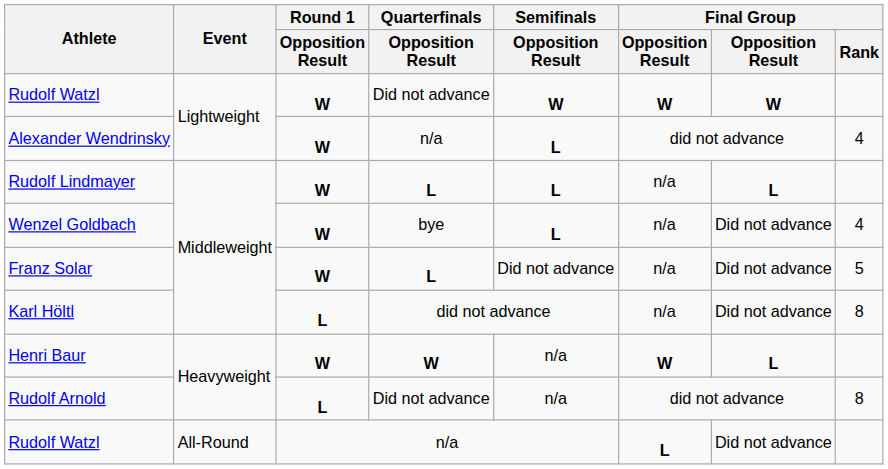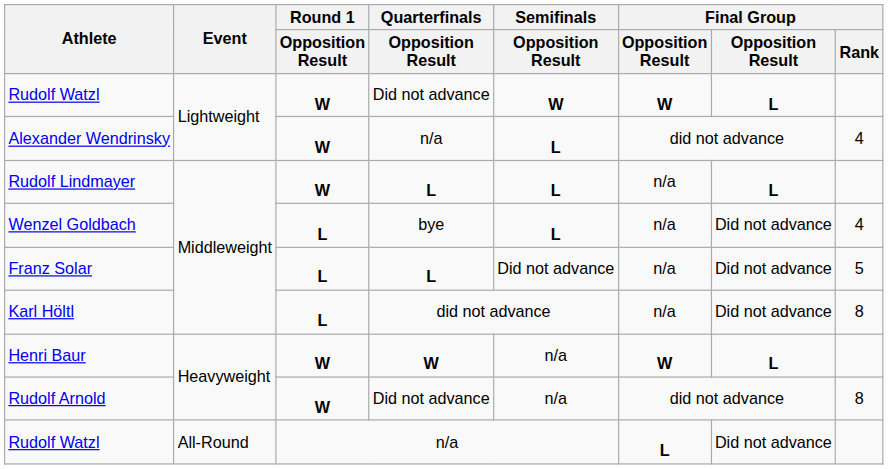 <table class=wikitable style="font-size:85%">
 <tr>
 <th rowspan=2>Athlete</th>
 <th rowspan=2>Event</th>
 <th>Round 1</th>
 <th>Quarterfinals</th>
 <th>Semifinals</th>
 <th colspan=3>Final Group</th>
 </tr>
 <tr>
 <th>Opposition<br>Result</th>
 <th>Opposition<br>Result</th>
 <th>Opposition<br>Result</th>
 <th>Opposition<br>Result</th>
 <th>Opposition<br>Result</th>
 <th>Rank</th>
 </tr>
 <tr>
 <td><a href='#'>Rudolf Watzl</a></td>
 <td rowspan=2>Lightweight</td>
 <td align=center><br><strong>W</strong></td>
 <td align=center>Did not advance</td>
 <td align=center><br><strong>W</strong></td>
 <td align=center><br><strong>W</strong></td>
-<td align=center><br><strong>W</strong></td>
+<td align=center><br><strong>L</strong></td>
 <td align=center></td>
 </tr>
 <tr>
 <td><a href='#'>Alexander Wendrinsky</a></td>
 <td align=center><br><strong>W</strong></td>
 <td align=center>n/a</td>
 <td align=center><br><strong>L</strong></td>
 <td align=center colspan=2>did not advance</td>
 <td align=center>4</td>
 </tr>
 <tr>
 <td><a href='#'>Rudolf Lindmayer</a></td>
 <td rowspan=4>Middleweight</td>
 <td align=center><br><strong>W</strong></td>
 <td align=center><br><strong>L</strong></td>
 <td align=center><br><strong>L</strong></td>
 <td align=center>n/a</td>
 <td align=center><br><strong>L</strong></td>
 <td align=center></td>
 </tr>
 <tr>
 <td><a href='#'>Wenzel Goldbach</a></td>
-<td align=center><br><strong>W</strong></td>
+<td align=center><br><strong>L</strong></td>
 <td align=center>bye</td>
 <td align=center><br><strong>L</strong></td>
 <td align=center>n/a</td>
 <td align=center>Did not advance</td>
 <td align=center>4</td>
 </tr>
 <tr>
 <td><a href='#'>Franz Solar</a></td>
-<td align=center><br><strong>W</strong></td>
+<td align=center><br><strong>L</strong></td>
 <td align=center><br><strong>L</strong></td>
 <td align=center>Did not advance</td>
 <td align=center>n/a</td>
 <td align=center>Did not advance</td>
 <td align=center>5</td>
 </tr>
 <tr>
 <td><a href='#'>Karl Höltl</a></td>
 <td align=center><br><strong>L</strong></td>
 <td align=center colspan=2>did not advance</td>
 <td align=center>n/a</td>
 <td align=center>Did not advance</td>
 <td align=center>8</td>
 </tr>
 <tr>
 <td><a href='#'>Henri Baur</a></td>
 <td rowspan=2>Heavyweight</td>
 <td align=center><br><strong>W</strong></td>
 <td align=center><br><strong>W</strong></td>
 <td align=center>n/a</td>
 <td align=center><br><strong>W</strong></td>
 <td align=center><br><strong>L</strong></td>
 <td align=center></td>
 </tr>
 <tr>
 <td><a href='#'>Rudolf Arnold</a></td>
-<td align=center><br><strong>L</strong></td>
+<td align=center><br><strong>W</strong></td>
 <td align=center>Did not advance</td>
 <td align=center>n/a</td>
 <td align=center colspan=2>did not advance</td>
 <td align=center>8</td>
 </tr>
 <tr>
 <td><a href='#'>Rudolf Watzl</a></td>
 <td>All-Round</td>
 <td align=center colspan=3>n/a</td>
 <td align=center><br><strong>L</strong></td>
 <td align=center>Did not advance</td>
 <td align=center></td>
 </tr>
 </table>
